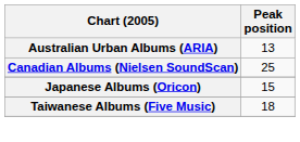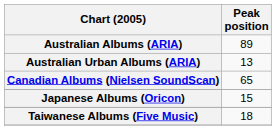 <table class="wikitable sortable plainrowheaders" style="text-align:center;">
 <tr>
 <th scope="col">Chart (2005)</th>
 <th scope="col">Peak<br>position</th>
+</tr>
+<tr>
+<th scope="row">Australian Albums (<a href='#'>ARIA</a>)</th>
+<td>89</td>
 </tr>
 <tr>
 <th scope="row">Australian Urban Albums (<a href='#'>ARIA</a>)</th>
 <td>13</td>
 </tr>
 <tr>
 <th scope="row"><a href='#'>Canadian Albums</a> (<a href='#'>Nielsen SoundScan</a>)</th>
-<td>25</td>
+<td>65</td>
 </tr>
 <tr>
 </tr>
 <tr>
 </tr>
 <tr>
 </tr>
 <tr>
 <th scope="row">Japanese Albums (<a href='#'>Oricon</a>)</th>
 <td style="text-align:center;">15</td>
 </tr>
 <tr>
 </tr>
 <tr>
 </tr>
 <tr>
 <th scope="row">Taiwanese Albums (<a href='#'>Five Music</a>)</th>
 <td>18</td>
 </tr>
 <tr>
 </tr>
 <tr>
 </tr>
 <tr>
 </tr>
 <tr>
 </tr>
 <tr>
 </tr>
 </table>
